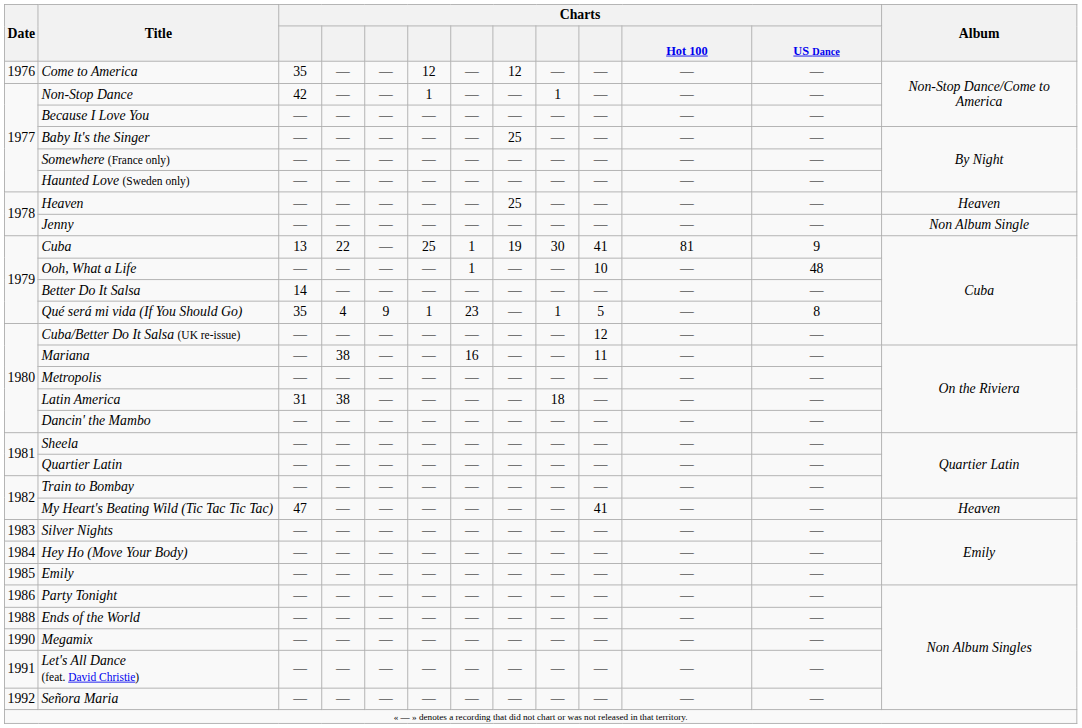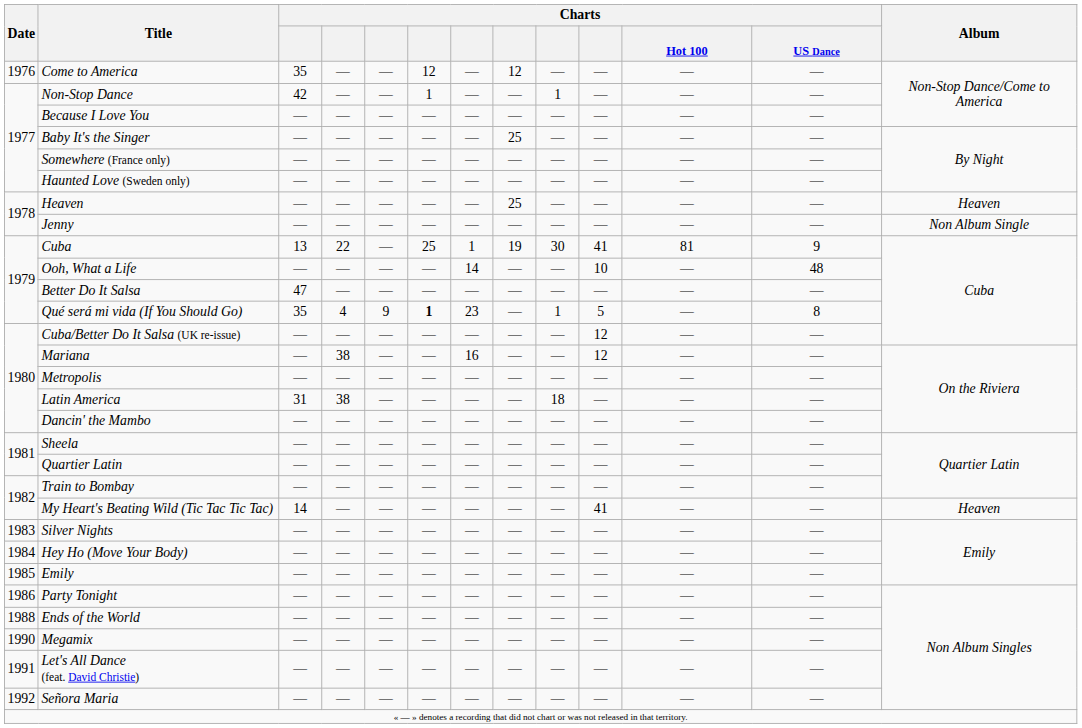 <table class="wikitable"  style="text-align:center;">
 <tr>
 <th scope="col" rowspan="2">Date</th>
 <th scope="col" rowspan="2" style="width:17em;">Title</th>
 <th scope="col" colspan="10">Charts</th>
 <th scope="col" rowspan="2">Album</th>
 </tr>
 <tr>
 <th scope="col" style="width:3em;font-size:90%;"></th>
 <th scope="col" style="width:3em;font-size:90%;"></th>
 <th scope="col" style="width:3em;font-size:90%;"><br></th>
 <th scope="col" style="width:3em;font-size:90%;"></th>
 <th scope="col" style="width:3em;font-size:90%;"></th>
 <th scope="col" style="width:3em;font-size:90%;"></th>
 <th scope="col" style="width:3em;font-size:90%;"> <br></th>
 <th scope="col" style="width:3em;font-size:90%;"></th>
 <th scope="col" style="width:10em;font-size:90%;"><br><a href='#'>Hot 100</a><br></th>
 <th scope="col" style="width:10em;font-size:90%;"><br><a href='#'>US <small>Dance</small></a><br></th>
 </tr>
 <tr>
 <td align="left">1976</td>
 <td align="left"><em>Come to America</em></td>
 <td>35</td>
 <td>—</td>
 <td>—</td>
 <td>12</td>
 <td>—</td>
 <td>12</td>
 <td>—</td>
 <td>—</td>
 <td>—</td>
 <td>—</td>
 <td rowspan="3"><em>Non-Stop Dance/Come to America</em></td>
 </tr>
 <tr>
 <td align="left" rowspan="5">1977</td>
 <td align="left"><em>Non-Stop Dance</em></td>
 <td>42</td>
 <td>—</td>
 <td>—</td>
 <td>1</td>
 <td>—</td>
 <td>—</td>
 <td>1</td>
 <td>—</td>
 <td>—</td>
 <td>—</td>
 </tr>
 <tr>
 <td align="left"><em>Because I Love You</em></td>
 <td>—</td>
 <td>—</td>
 <td>—</td>
 <td>—</td>
 <td>—</td>
 <td>—</td>
 <td>—</td>
 <td>—</td>
 <td>—</td>
 <td>—</td>
 </tr>
 <tr>
 <td align="left"><em>Baby It's the Singer</em></td>
 <td>—</td>
 <td>—</td>
 <td>—</td>
 <td>—</td>
 <td>—</td>
 <td>25</td>
 <td>—</td>
 <td>—</td>
 <td>—</td>
 <td>—</td>
 <td rowspan="3"><em>By Night</em></td>
 </tr>
 <tr>
 <td align="left"><em>Somewhere</em> <small>(France only)</small></td>
 <td>—</td>
 <td>—</td>
 <td>—</td>
 <td>—</td>
 <td>—</td>
 <td>—</td>
 <td>—</td>
 <td>—</td>
 <td>—</td>
 <td>—</td>
 </tr>
 <tr>
 <td align="left"><em>Haunted Love</em> <small>(Sweden only)</small></td>
 <td>—</td>
 <td>—</td>
 <td>—</td>
 <td>—</td>
 <td>—</td>
 <td>—</td>
 <td>—</td>
 <td>—</td>
 <td>—</td>
 <td>—</td>
 </tr>
 <tr>
 <td align="left" rowspan="2">1978</td>
 <td align="left"><em>Heaven</em></td>
 <td>—</td>
 <td>—</td>
 <td>—</td>
 <td>—</td>
 <td>—</td>
 <td>25</td>
 <td>—</td>
 <td>—</td>
 <td>—</td>
 <td>—</td>
 <td><em>Heaven</em></td>
 </tr>
 <tr>
 <td align="left"><em>Jenny</em></td>
 <td>—</td>
 <td>—</td>
 <td>—</td>
 <td>—</td>
 <td>—</td>
 <td>—</td>
 <td>—</td>
 <td>—</td>
 <td>—</td>
 <td>—</td>
 <td><em>Non Album Single</em></td>
 </tr>
 <tr>
 <td align="left" rowspan="4">1979</td>
 <td align="left"><em>Cuba</em></td>
 <td>13</td>
 <td>22</td>
 <td>—</td>
 <td>25</td>
 <td>1</td>
 <td>19</td>
 <td>30</td>
 <td>41</td>
 <td>81</td>
 <td>9</td>
 <td rowspan="5"><em>Cuba</em></td>
 </tr>
 <tr>
 <td align="left"><em>Ooh, What a Life</em></td>
 <td>—</td>
 <td>—</td>
 <td>—</td>
 <td>—</td>
-<td>1</td>
+<td>14</td>
 <td>—</td>
 <td>—</td>
 <td>10</td>
 <td>—</td>
 <td>48</td>
 </tr>
 <tr>
 <td align="left"><em>Better Do It Salsa</em></td>
-<td>14</td>
+<td>47</td>
 <td>—</td>
 <td>—</td>
 <td>—</td>
 <td>—</td>
 <td>—</td>
 <td>—</td>
 <td>—</td>
 <td>—</td>
 <td>—</td>
 </tr>
 <tr>
 <td align="left"><em>Qué será mi vida (If You Should Go)</em></td>
 <td>35</td>
 <td>4</td>
 <td>9</td>
-<td>1</td>
+<td><strong>1</strong></td>
 <td>23</td>
 <td>—</td>
 <td>1</td>
 <td>5</td>
 <td>—</td>
 <td>8</td>
 </tr>
 <tr>
 <td align="left" rowspan="5">1980</td>
 <td align="left"><em>Cuba/Better Do It Salsa</em> <small>(UK re-issue)</small></td>
 <td>—</td>
 <td>—</td>
 <td>—</td>
 <td>—</td>
 <td>—</td>
 <td>—</td>
 <td>—</td>
 <td>12</td>
 <td>—</td>
 <td>—</td>
 </tr>
 <tr>
 <td align="left"><em>Mariana</em></td>
 <td>—</td>
 <td>38</td>
 <td>—</td>
 <td>—</td>
 <td>16</td>
 <td>—</td>
 <td>—</td>
-<td>11</td>
+<td>12</td>
 <td>—</td>
 <td>—</td>
 <td rowspan="4"><em>On the Riviera</em></td>
 </tr>
 <tr>
 <td align="left"><em>Metropolis</em></td>
 <td>—</td>
 <td>—</td>
 <td>—</td>
 <td>—</td>
 <td>—</td>
 <td>—</td>
 <td>—</td>
 <td>—</td>
 <td>—</td>
 <td>—</td>
 </tr>
 <tr>
 <td align="left"><em>Latin America</em></td>
 <td>31</td>
 <td>38</td>
 <td>—</td>
 <td>—</td>
 <td>—</td>
 <td>—</td>
 <td>18</td>
 <td>—</td>
 <td>—</td>
 <td>—</td>
 </tr>
 <tr>
 <td align="left"><em>Dancin' the Mambo</em></td>
 <td>—</td>
 <td>—</td>
 <td>—</td>
 <td>—</td>
 <td>—</td>
 <td>—</td>
 <td>—</td>
 <td>—</td>
 <td>—</td>
 <td>—</td>
 </tr>
 <tr>
 <td align="left" rowspan="2">1981</td>
 <td align="left"><em>Sheela</em></td>
 <td>—</td>
 <td>—</td>
 <td>—</td>
 <td>—</td>
 <td>—</td>
 <td>—</td>
 <td>—</td>
 <td>—</td>
 <td>—</td>
 <td>—</td>
 <td rowspan="3"><em>Quartier Latin</em></td>
 </tr>
 <tr>
 <td align="left"><em>Quartier Latin</em></td>
 <td>—</td>
 <td>—</td>
 <td>—</td>
 <td>—</td>
 <td>—</td>
 <td>—</td>
 <td>—</td>
 <td>—</td>
 <td>—</td>
 <td>—</td>
 </tr>
 <tr>
 <td align="left" rowspan="2">1982</td>
 <td align="left"><em>Train to Bombay</em></td>
 <td>—</td>
 <td>—</td>
 <td>—</td>
 <td>—</td>
 <td>—</td>
 <td>—</td>
 <td>—</td>
 <td>—</td>
 <td>—</td>
 <td>—</td>
 </tr>
 <tr>
 <td align="left"><em>My Heart's Beating Wild (Tic Tac Tic Tac)</em></td>
-<td>47</td>
+<td>14</td>
 <td>—</td>
 <td>—</td>
 <td>—</td>
 <td>—</td>
 <td>—</td>
 <td>—</td>
 <td>41</td>
 <td>—</td>
 <td>—</td>
 <td><em>Heaven</em></td>
 </tr>
 <tr>
 <td align="left">1983</td>
 <td align="left"><em>Silver Nights</em></td>
 <td>—</td>
 <td>—</td>
 <td>—</td>
 <td>—</td>
 <td>—</td>
 <td>—</td>
 <td>—</td>
 <td>—</td>
 <td>—</td>
 <td>—</td>
 <td rowspan="3"><em>Emily</em></td>
 </tr>
 <tr>
 <td align="left">1984</td>
 <td align="left"><em>Hey Ho (Move Your Body)</em></td>
 <td>—</td>
 <td>—</td>
 <td>—</td>
 <td>—</td>
 <td>—</td>
 <td>—</td>
 <td>—</td>
 <td>—</td>
 <td>—</td>
 <td>—</td>
 </tr>
 <tr>
 <td align="left">1985</td>
 <td align="left"><em>Emily</em></td>
 <td>—</td>
 <td>—</td>
 <td>—</td>
 <td>—</td>
 <td>—</td>
 <td>—</td>
 <td>—</td>
 <td>—</td>
 <td>—</td>
 <td>—</td>
 </tr>
 <tr>
 <td align="left">1986</td>
 <td align="left"><em>Party Tonight</em></td>
 <td>—</td>
 <td>—</td>
 <td>—</td>
 <td>—</td>
 <td>—</td>
 <td>—</td>
 <td>—</td>
 <td>—</td>
 <td>—</td>
 <td>—</td>
 <td rowspan="5"><em>Non Album Singles</em></td>
 </tr>
 <tr>
 <td align="left">1988</td>
 <td align="left"><em>Ends of the World</em></td>
 <td>—</td>
 <td>—</td>
 <td>—</td>
 <td>—</td>
 <td>—</td>
 <td>—</td>
 <td>—</td>
 <td>—</td>
 <td>—</td>
 <td>—</td>
 </tr>
 <tr>
 <td align="left">1990</td>
 <td align="left"><em>Megamix</em></td>
 <td>—</td>
 <td>—</td>
 <td>—</td>
 <td>—</td>
 <td>—</td>
 <td>—</td>
 <td>—</td>
 <td>—</td>
 <td>—</td>
 <td>—</td>
 </tr>
 <tr>
 <td align="left">1991</td>
 <td align="left"><em>Let's All Dance</em><br><small>(feat. <a href='#'>David Christie</a>)</small></td>
 <td>—</td>
 <td>—</td>
 <td>—</td>
 <td>—</td>
 <td>—</td>
 <td>—</td>
 <td>—</td>
 <td>—</td>
 <td>—</td>
 <td>—</td>
 </tr>
 <tr>
 <td align="left">1992</td>
 <td align="left"><em>Señora Maria</em></td>
 <td>—</td>
 <td>—</td>
 <td>—</td>
 <td>—</td>
 <td>—</td>
 <td>—</td>
 <td>—</td>
 <td>—</td>
 <td>—</td>
 <td>—</td>
 </tr>
 <tr>
 <td colspan="13" style="text-align:center; font-size:8pt;">« — » denotes a recording that did not chart or was not released in that territory.</td>
 </tr>
 </table>
